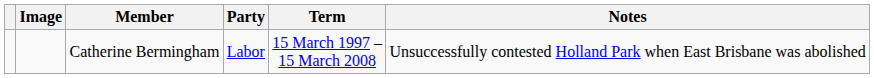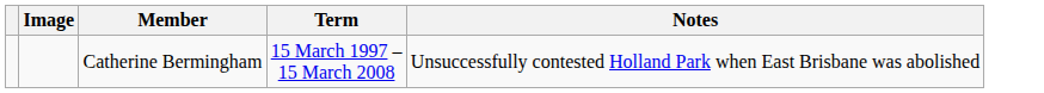 <table class="wikitable" style="text-align:center">
 <tr>
 <th></th>
 <th>Image</th>
 <th>Member</th>
-<th>Party</th>
 <th>Term</th>
 <th>Notes</th>
 </tr>
 <tr>
 <td> </td>
 <td></td>
 <td>Catherine Bermingham</td>
-<td><a href='#'>Labor</a></td>
 <td><a href='#'>15 March 1997</a> –<br> <a href='#'>15 March 2008</a></td>
 <td>Unsuccessfully contested <a href='#'>Holland Park</a> when East Brisbane was abolished</td>
 </tr>
 </table>
